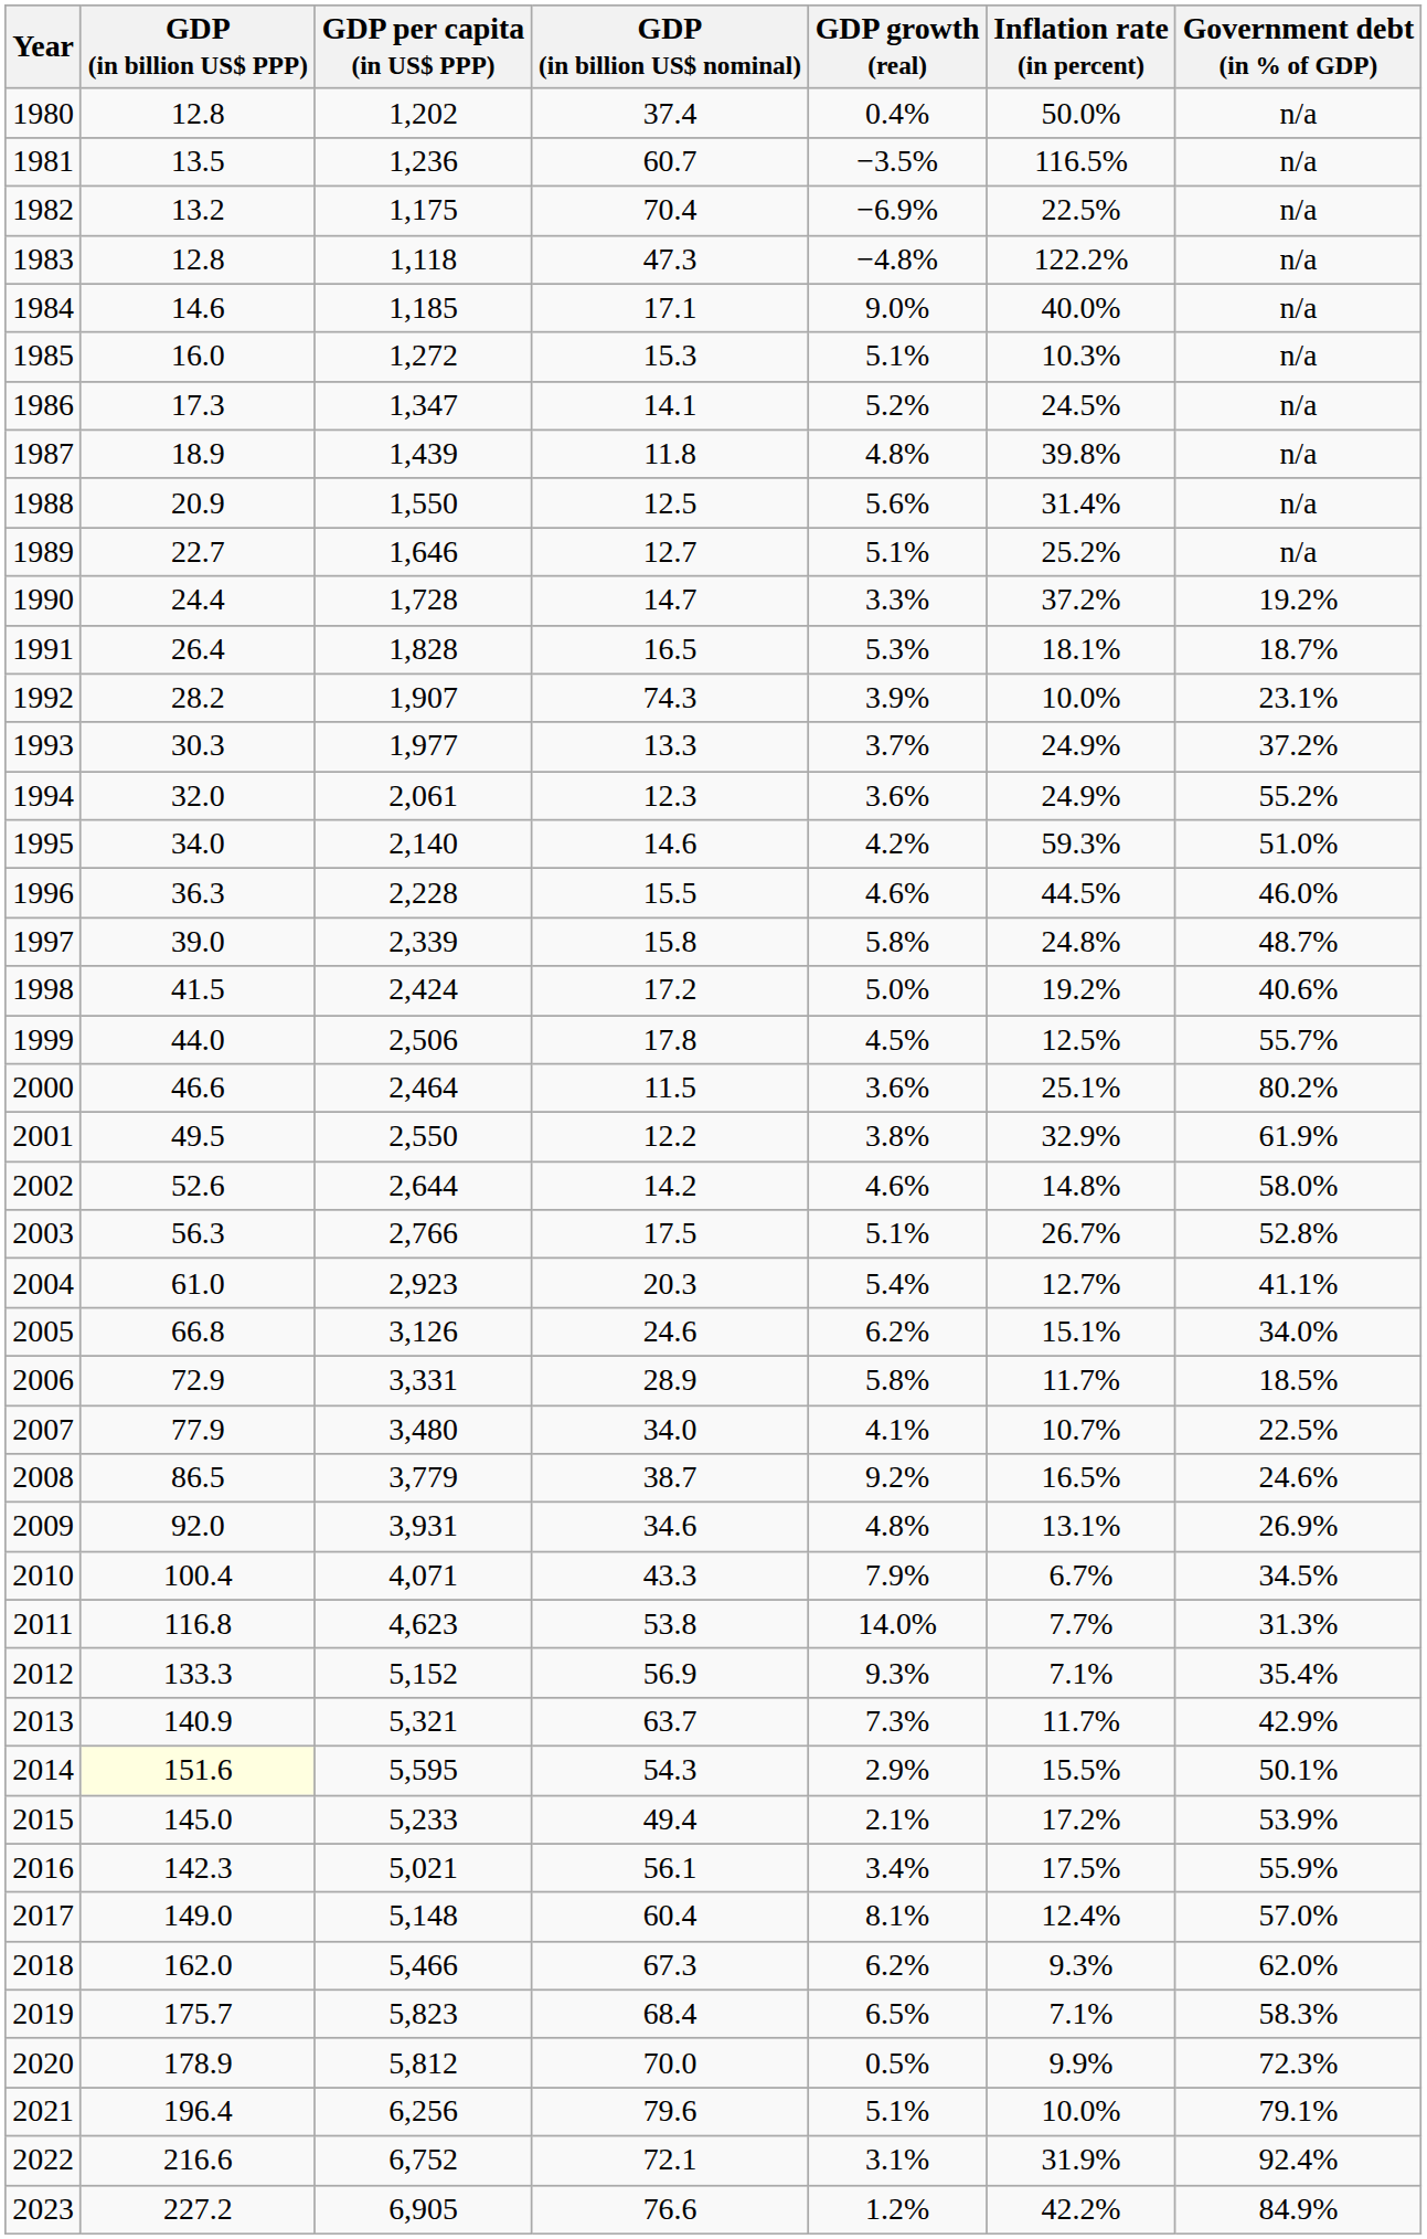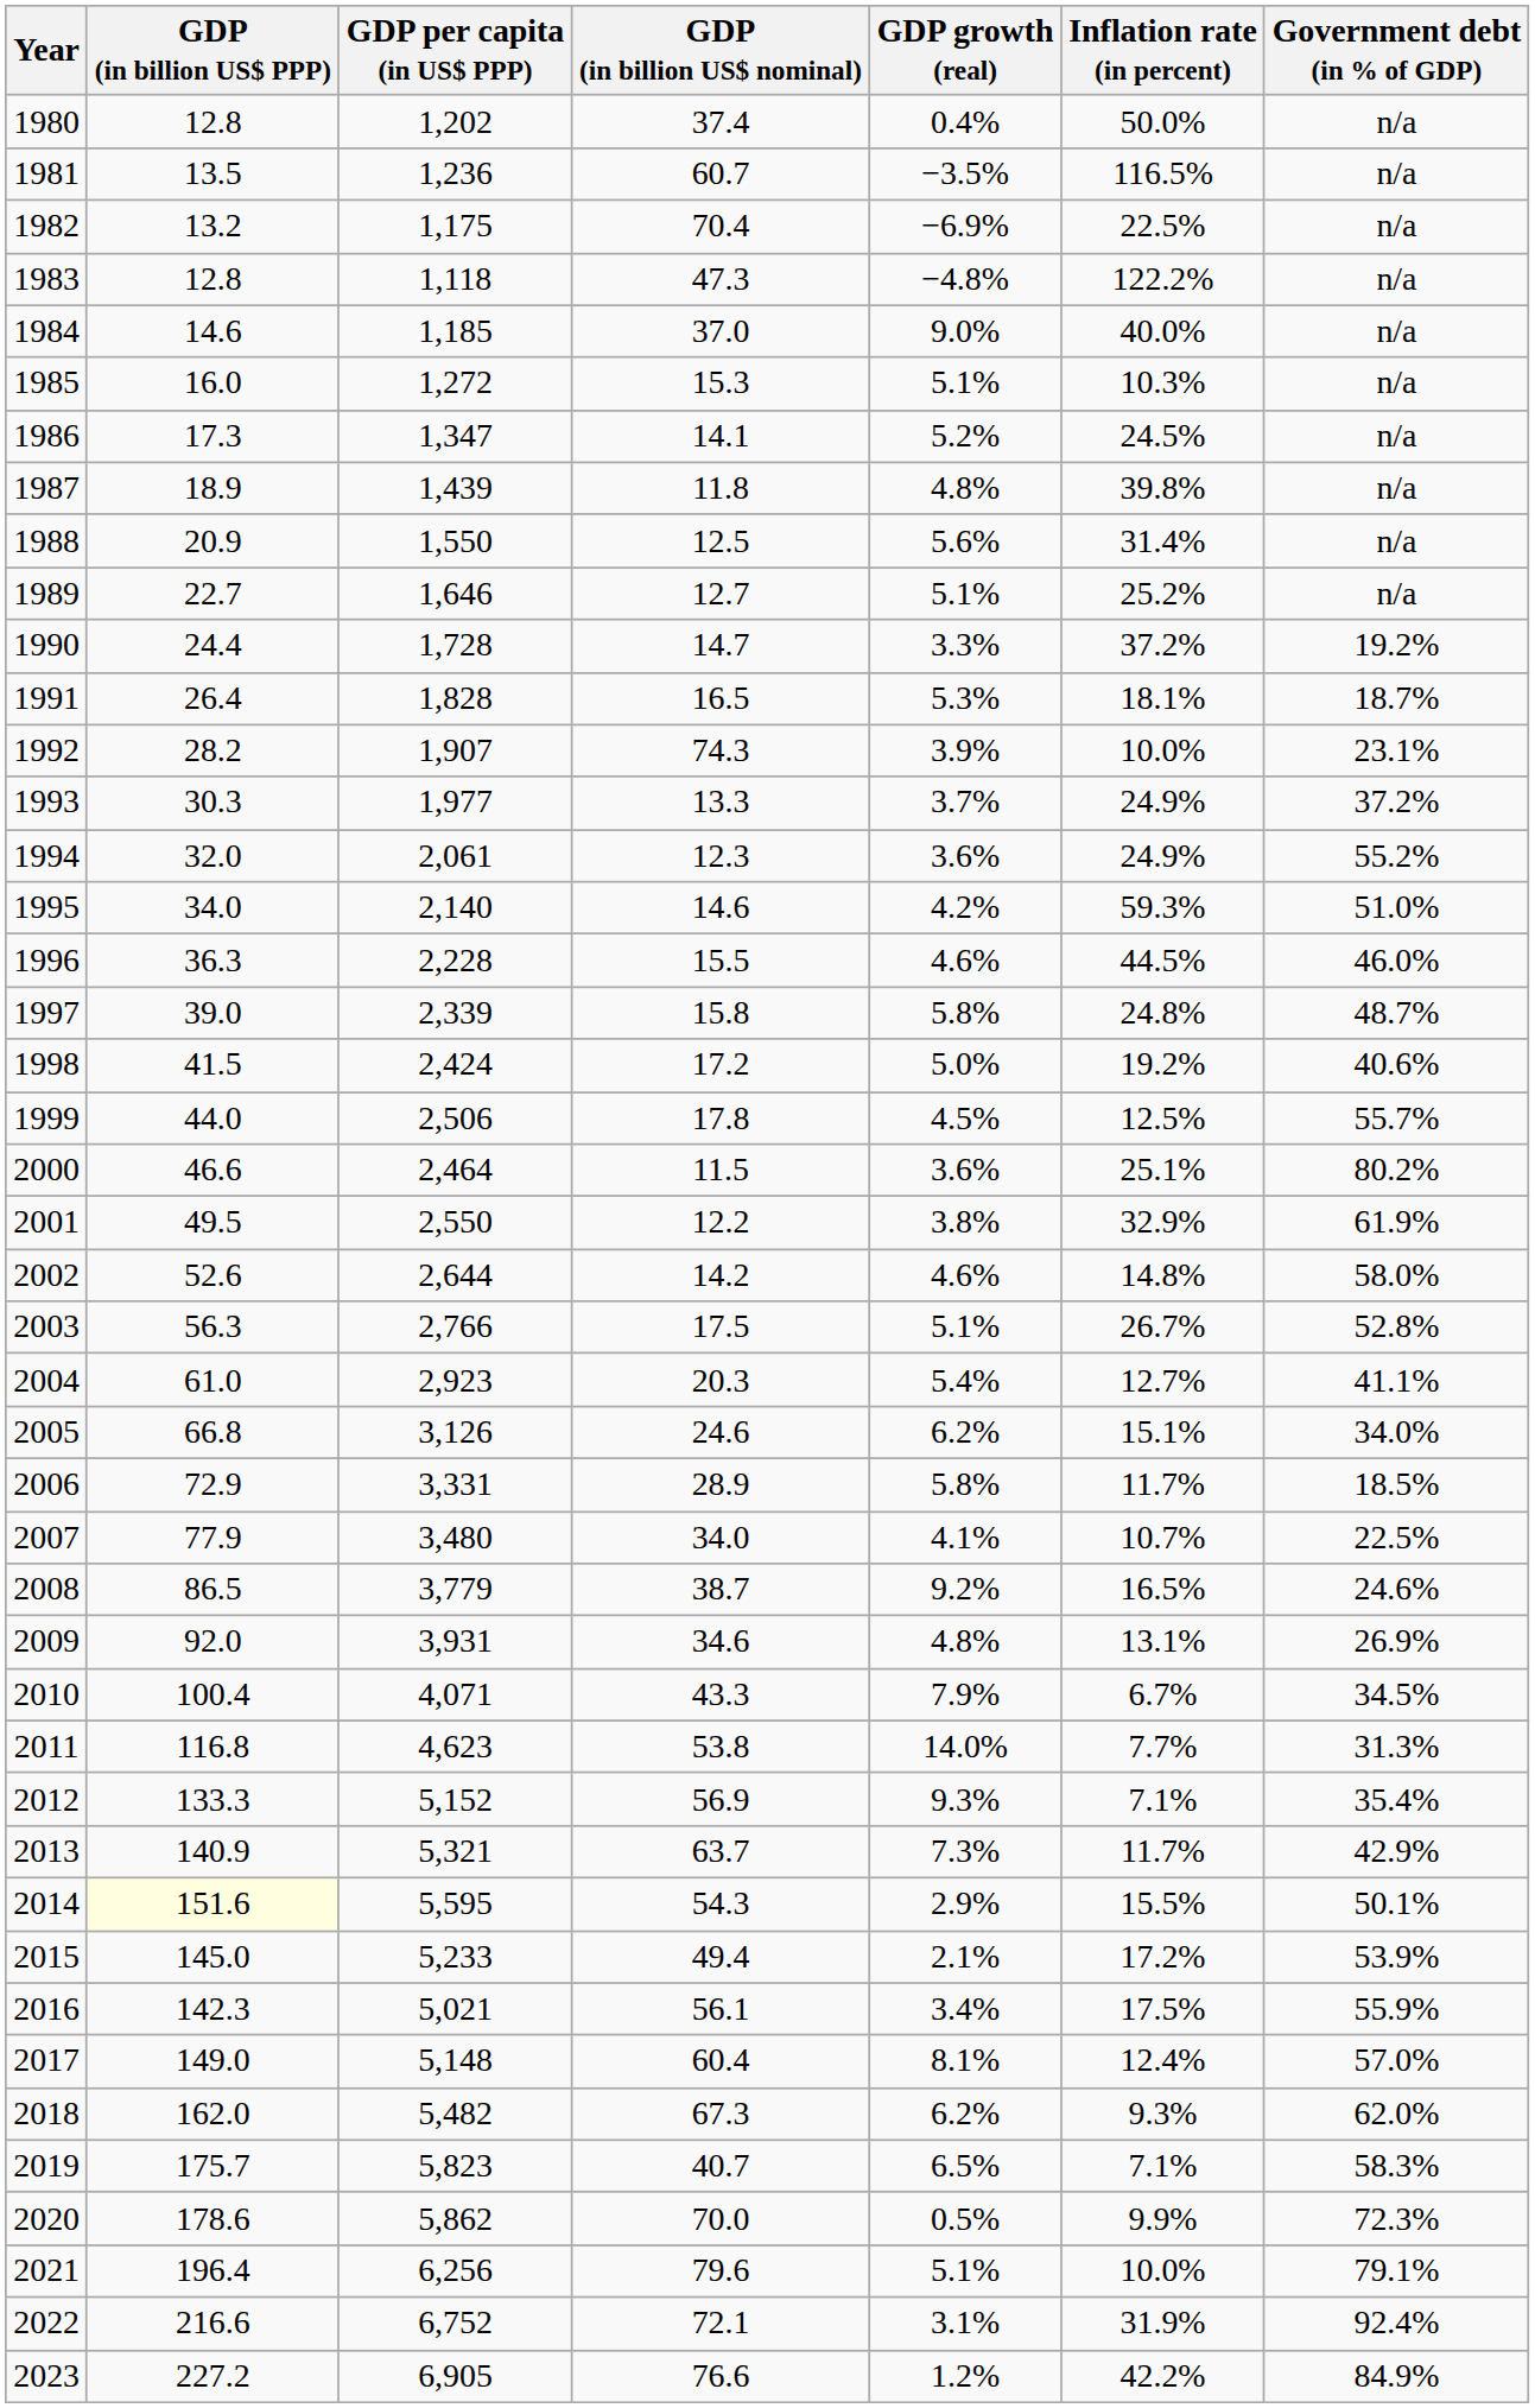 <table class="wikitable" style="text-align:center;">
 <tr>
 <th>Year</th>
 <th>GDP<br><small>(in billion US$ PPP)</small></th>
 <th>GDP per capita<br><small>(in US$ PPP)</small></th>
 <th>GDP<br><small>(in billion US$ nominal)</small></th>
 <th>GDP growth<br><small>(real)</small></th>
 <th>Inflation rate<br><small>(in percent)</small></th>
 <th>Government debt<br><small>(in % of GDP)</small></th>
 </tr>
 <tr>
 <td>1980</td>
 <td>12.8</td>
 <td>1,202</td>
 <td>37.4</td>
 <td>0.4%</td>
 <td>50.0%</td>
 <td>n/a</td>
 </tr>
 <tr>
 <td>1981</td>
 <td>13.5</td>
 <td>1,236</td>
 <td>60.7</td>
 <td>−3.5%</td>
 <td>116.5%</td>
 <td>n/a</td>
 </tr>
 <tr>
 <td>1982</td>
 <td>13.2</td>
 <td>1,175</td>
 <td>70.4</td>
 <td>−6.9%</td>
 <td>22.5%</td>
 <td>n/a</td>
 </tr>
 <tr>
 <td>1983</td>
 <td>12.8</td>
 <td>1,118</td>
 <td>47.3</td>
 <td>−4.8%</td>
 <td>122.2%</td>
 <td>n/a</td>
 </tr>
 <tr>
 <td>1984</td>
 <td>14.6</td>
 <td>1,185</td>
-<td>17.1</td>
+<td>37.0</td>
 <td>9.0%</td>
 <td>40.0%</td>
 <td>n/a</td>
 </tr>
 <tr>
 <td>1985</td>
 <td>16.0</td>
 <td>1,272</td>
 <td>15.3</td>
 <td>5.1%</td>
 <td>10.3%</td>
 <td>n/a</td>
 </tr>
 <tr>
 <td>1986</td>
 <td>17.3</td>
 <td>1,347</td>
 <td>14.1</td>
 <td>5.2%</td>
 <td>24.5%</td>
 <td>n/a</td>
 </tr>
 <tr>
 <td>1987</td>
 <td>18.9</td>
 <td>1,439</td>
 <td>11.8</td>
 <td>4.8%</td>
 <td>39.8%</td>
 <td>n/a</td>
 </tr>
 <tr>
 <td>1988</td>
 <td>20.9</td>
 <td>1,550</td>
 <td>12.5</td>
 <td>5.6%</td>
 <td>31.4%</td>
 <td>n/a</td>
 </tr>
 <tr>
 <td>1989</td>
 <td>22.7</td>
 <td>1,646</td>
 <td>12.7</td>
 <td>5.1%</td>
 <td>25.2%</td>
 <td>n/a</td>
 </tr>
 <tr>
 <td>1990</td>
 <td>24.4</td>
 <td>1,728</td>
 <td>14.7</td>
 <td>3.3%</td>
 <td>37.2%</td>
 <td>19.2%</td>
 </tr>
 <tr>
 <td>1991</td>
 <td>26.4</td>
 <td>1,828</td>
 <td>16.5</td>
 <td>5.3%</td>
 <td>18.1%</td>
 <td>18.7%</td>
 </tr>
 <tr>
 <td>1992</td>
 <td>28.2</td>
 <td>1,907</td>
 <td>74.3</td>
 <td>3.9%</td>
 <td>10.0%</td>
 <td>23.1%</td>
 </tr>
 <tr>
 <td>1993</td>
 <td>30.3</td>
 <td>1,977</td>
 <td>13.3</td>
 <td>3.7%</td>
 <td>24.9%</td>
 <td>37.2%</td>
 </tr>
 <tr>
 <td>1994</td>
 <td>32.0</td>
 <td>2,061</td>
 <td>12.3</td>
 <td>3.6%</td>
 <td>24.9%</td>
 <td>55.2%</td>
 </tr>
 <tr>
 <td>1995</td>
 <td>34.0</td>
 <td>2,140</td>
 <td>14.6</td>
 <td>4.2%</td>
 <td>59.3%</td>
 <td>51.0%</td>
 </tr>
 <tr>
 <td>1996</td>
 <td>36.3</td>
 <td>2,228</td>
 <td>15.5</td>
 <td>4.6%</td>
 <td>44.5%</td>
 <td>46.0%</td>
 </tr>
 <tr>
 <td>1997</td>
 <td>39.0</td>
 <td>2,339</td>
 <td>15.8</td>
 <td>5.8%</td>
 <td>24.8%</td>
 <td>48.7%</td>
 </tr>
 <tr>
 <td>1998</td>
 <td>41.5</td>
 <td>2,424</td>
 <td>17.2</td>
 <td>5.0%</td>
 <td>19.2%</td>
 <td>40.6%</td>
 </tr>
 <tr>
 <td>1999</td>
 <td>44.0</td>
 <td>2,506</td>
 <td>17.8</td>
 <td>4.5%</td>
 <td>12.5%</td>
 <td>55.7%</td>
 </tr>
 <tr>
 <td>2000</td>
 <td>46.6</td>
 <td>2,464</td>
 <td>11.5</td>
 <td>3.6%</td>
 <td>25.1%</td>
 <td>80.2%</td>
 </tr>
 <tr>
 <td>2001</td>
 <td>49.5</td>
 <td>2,550</td>
 <td>12.2</td>
 <td>3.8%</td>
 <td>32.9%</td>
 <td>61.9%</td>
 </tr>
 <tr>
 <td>2002</td>
 <td>52.6</td>
 <td>2,644</td>
 <td>14.2</td>
 <td>4.6%</td>
 <td>14.8%</td>
 <td>58.0%</td>
 </tr>
 <tr>
 <td>2003</td>
 <td>56.3</td>
 <td>2,766</td>
 <td>17.5</td>
 <td>5.1%</td>
 <td>26.7%</td>
 <td>52.8%</td>
 </tr>
 <tr>
 <td>2004</td>
 <td>61.0</td>
 <td>2,923</td>
 <td>20.3</td>
 <td>5.4%</td>
 <td>12.7%</td>
 <td>41.1%</td>
 </tr>
 <tr>
 <td>2005</td>
 <td>66.8</td>
 <td>3,126</td>
 <td>24.6</td>
 <td>6.2%</td>
 <td>15.1%</td>
 <td>34.0%</td>
 </tr>
 <tr>
 <td>2006</td>
 <td>72.9</td>
 <td>3,331</td>
 <td>28.9</td>
 <td>5.8%</td>
 <td>11.7%</td>
 <td>18.5%</td>
 </tr>
 <tr>
 <td>2007</td>
 <td>77.9</td>
 <td>3,480</td>
 <td>34.0</td>
 <td>4.1%</td>
 <td>10.7%</td>
 <td>22.5%</td>
 </tr>
 <tr>
 <td>2008</td>
 <td>86.5</td>
 <td>3,779</td>
 <td>38.7</td>
 <td>9.2%</td>
 <td>16.5%</td>
 <td>24.6%</td>
 </tr>
 <tr>
 <td>2009</td>
 <td>92.0</td>
 <td>3,931</td>
 <td>34.6</td>
 <td>4.8%</td>
 <td>13.1%</td>
 <td>26.9%</td>
 </tr>
 <tr>
 <td>2010</td>
 <td>100.4</td>
 <td>4,071</td>
 <td>43.3</td>
 <td>7.9%</td>
 <td>6.7%</td>
 <td>34.5%</td>
 </tr>
 <tr>
 <td>2011</td>
 <td>116.8</td>
 <td>4,623</td>
 <td>53.8</td>
 <td>14.0%</td>
 <td>7.7%</td>
 <td>31.3%</td>
 </tr>
 <tr>
 <td>2012</td>
 <td>133.3</td>
 <td>5,152</td>
 <td>56.9</td>
 <td>9.3%</td>
 <td>7.1%</td>
 <td>35.4%</td>
 </tr>
 <tr>
 <td>2013</td>
 <td>140.9</td>
 <td>5,321</td>
 <td>63.7</td>
 <td>7.3%</td>
 <td>11.7%</td>
 <td>42.9%</td>
 </tr>
 <tr>
 <td>2014</td>
 <td style="background: lightyellow;">151.6</td>
 <td>5,595</td>
 <td>54.3</td>
 <td>2.9%</td>
 <td>15.5%</td>
 <td>50.1%</td>
 </tr>
 <tr>
 <td>2015</td>
 <td>145.0</td>
 <td>5,233</td>
 <td>49.4</td>
 <td>2.1%</td>
 <td>17.2%</td>
 <td>53.9%</td>
 </tr>
 <tr>
 <td>2016</td>
 <td>142.3</td>
 <td>5,021</td>
 <td>56.1</td>
 <td>3.4%</td>
 <td>17.5%</td>
 <td>55.9%</td>
 </tr>
 <tr>
 <td>2017</td>
 <td>149.0</td>
 <td>5,148</td>
 <td>60.4</td>
 <td>8.1%</td>
 <td>12.4%</td>
 <td>57.0%</td>
 </tr>
 <tr>
 <td>2018</td>
 <td>162.0</td>
-<td>5,466</td>
+<td>5,482</td>
 <td>67.3</td>
 <td>6.2%</td>
 <td>9.3%</td>
 <td>62.0%</td>
 </tr>
 <tr>
 <td>2019</td>
 <td>175.7</td>
 <td>5,823</td>
-<td>68.4</td>
+<td>40.7</td>
 <td>6.5%</td>
 <td>7.1%</td>
 <td>58.3%</td>
 </tr>
 <tr>
 <td>2020</td>
-<td>178.9</td>
-<td>5,812</td>
+<td>178.6</td>
+<td>5,862</td>
 <td>70.0</td>
 <td>0.5%</td>
 <td>9.9%</td>
 <td>72.3%</td>
 </tr>
 <tr>
 <td>2021</td>
 <td>196.4</td>
 <td>6,256</td>
 <td>79.6</td>
 <td>5.1%</td>
 <td>10.0%</td>
 <td>79.1%</td>
 </tr>
 <tr>
 <td>2022</td>
 <td>216.6</td>
 <td>6,752</td>
 <td>72.1</td>
 <td>3.1%</td>
 <td>31.9%</td>
 <td>92.4%</td>
 </tr>
 <tr>
 <td>2023</td>
 <td>227.2</td>
 <td>6,905</td>
 <td>76.6</td>
 <td>1.2%</td>
 <td>42.2%</td>
 <td>84.9%</td>
 </tr>
 </table>
